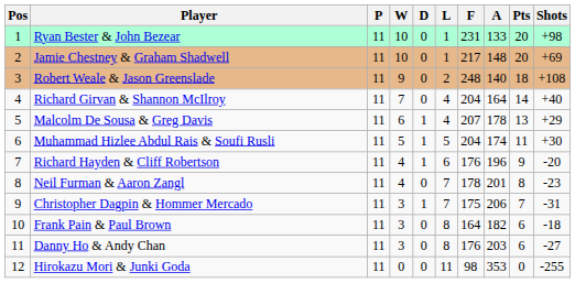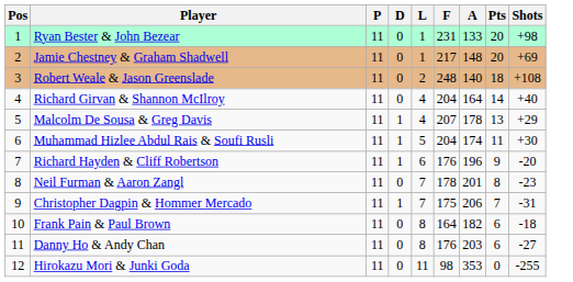 <table class="wikitable" style="font-size: 100%">
 <tr>
 <th width=20>Pos</th>
 <th width=400>Player</th>
 <th width=20>P</th>
-<th width=20>W</th>
 <th width=20>D</th>
 <th width=20>L</th>
 <th width=20>F</th>
 <th width=20>A</th>
 <th width=20>Pts</th>
 <th width=20>Shots</th>
 </tr>
 <tr align=center style="background: #ADFFD6;">
 <td>1</td>
 <td align="left"> <a href='#'>Ryan Bester</a> & <a href='#'>John Bezear</a></td>
 <td>11</td>
-<td>10</td>
 <td>0</td>
 <td>1</td>
 <td>231</td>
 <td>133</td>
 <td>20</td>
 <td>+98</td>
 </tr>
 <tr align=center style="background: #E6B88A;">
 <td>2</td>
 <td align="left"> <a href='#'>Jamie Chestney</a> & <a href='#'>Graham Shadwell</a></td>
 <td>11</td>
-<td>10</td>
 <td>0</td>
 <td>1</td>
 <td>217</td>
 <td>148</td>
 <td>20</td>
 <td>+69</td>
 </tr>
 <tr align=center style="background: #E6B88A;">
 <td>3</td>
 <td align="left"> <a href='#'>Robert Weale</a> & <a href='#'>Jason Greenslade</a></td>
 <td>11</td>
-<td>9</td>
 <td>0</td>
 <td>2</td>
 <td>248</td>
 <td>140</td>
 <td>18</td>
 <td>+108</td>
 </tr>
 <tr align=center>
 <td>4</td>
 <td align="left"> <a href='#'>Richard Girvan</a> & <a href='#'>Shannon McIlroy</a></td>
 <td>11</td>
-<td>7</td>
 <td>0</td>
 <td>4</td>
 <td>204</td>
 <td>164</td>
 <td>14</td>
 <td>+40</td>
 </tr>
 <tr align=center>
 <td>5</td>
 <td align="left"> <a href='#'>Malcolm De Sousa</a> & <a href='#'>Greg Davis</a></td>
 <td>11</td>
-<td>6</td>
 <td>1</td>
 <td>4</td>
 <td>207</td>
 <td>178</td>
 <td>13</td>
 <td>+29</td>
 </tr>
 <tr align=center>
 <td>6</td>
 <td align="left"> <a href='#'>Muhammad Hizlee Abdul Rais</a> & <a href='#'>Soufi Rusli</a></td>
 <td>11</td>
-<td>5</td>
 <td>1</td>
 <td>5</td>
 <td>204</td>
 <td>174</td>
 <td>11</td>
 <td>+30</td>
 </tr>
 <tr align=center>
 <td>7</td>
 <td align="left"> <a href='#'>Richard Hayden</a> & <a href='#'>Cliff Robertson</a></td>
 <td>11</td>
-<td>4</td>
 <td>1</td>
 <td>6</td>
 <td>176</td>
 <td>196</td>
 <td>9</td>
 <td>-20</td>
 </tr>
 <tr align=center>
 <td>8</td>
 <td align="left"> <a href='#'>Neil Furman</a> & <a href='#'>Aaron Zangl</a></td>
 <td>11</td>
-<td>4</td>
 <td>0</td>
 <td>7</td>
 <td>178</td>
 <td>201</td>
 <td>8</td>
 <td>-23</td>
 </tr>
 <tr align=center>
 <td>9</td>
 <td align="left"> <a href='#'>Christopher Dagpin</a> & <a href='#'>Hommer Mercado</a></td>
 <td>11</td>
-<td>3</td>
 <td>1</td>
 <td>7</td>
 <td>175</td>
 <td>206</td>
 <td>7</td>
 <td>-31</td>
 </tr>
 <tr align=center>
 <td>10</td>
 <td align="left"> <a href='#'>Frank Pain</a> & <a href='#'>Paul Brown</a></td>
 <td>11</td>
-<td>3</td>
 <td>0</td>
 <td>8</td>
 <td>164</td>
 <td>182</td>
 <td>6</td>
 <td>-18</td>
 </tr>
 <tr align=center>
 <td>11</td>
 <td align="left"> <a href='#'>Danny Ho</a> & Andy Chan</td>
 <td>11</td>
-<td>3</td>
 <td>0</td>
 <td>8</td>
 <td>176</td>
 <td>203</td>
 <td>6</td>
 <td>-27</td>
 </tr>
 <tr align=center>
 <td>12</td>
 <td align="left"> <a href='#'>Hirokazu Mori</a> & <a href='#'>Junki Goda</a></td>
 <td>11</td>
 <td>0</td>
-<td>0</td>
 <td>11</td>
 <td>98</td>
 <td>353</td>
 <td>0</td>
 <td>-255</td>
 </tr>
 </table>
